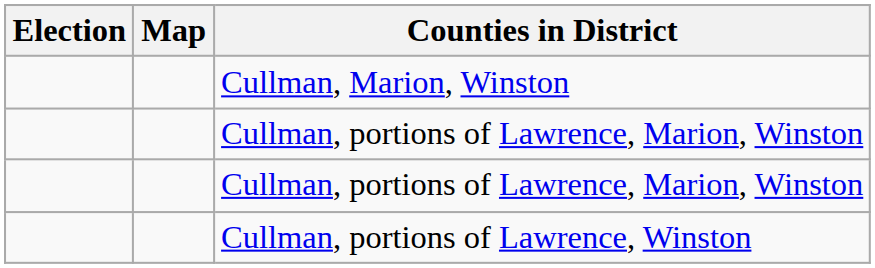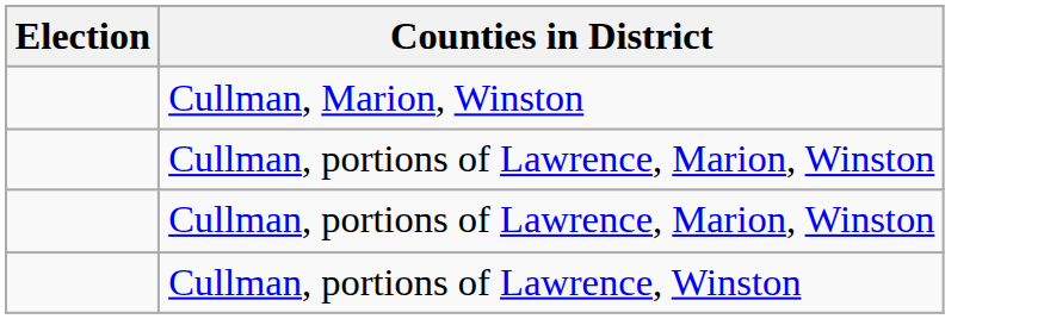 <table class="wikitable">
 <tr>
 <th>Election</th>
-<th>Map</th>
 <th>Counties in District</th>
 </tr>
 <tr>
-<td></td>
 <td></td>
 <td><a href='#'>Cullman</a>, <a href='#'>Marion</a>, <a href='#'>Winston</a></td>
 </tr>
 <tr>
 <td></td>
+<td><a href='#'>Cullman</a>, portions of <a href='#'>Lawrence</a>, <a href='#'>Marion</a>, <a href='#'>Winston</a></td>
+</tr>
+<tr>
 <td></td>
 <td><a href='#'>Cullman</a>, portions of <a href='#'>Lawrence</a>, <a href='#'>Marion</a>, <a href='#'>Winston</a></td>
 </tr>
 <tr>
 <td></td>
-<td></td>
-<td><a href='#'>Cullman</a>, portions of <a href='#'>Lawrence</a>, <a href='#'>Marion</a>, <a href='#'>Winston</a></td>
-</tr>
-<tr>
-<td></td>
-<td></td>
 <td><a href='#'>Cullman</a>, portions of <a href='#'>Lawrence</a>, <a href='#'>Winston</a></td>
 </tr>
 </table>
